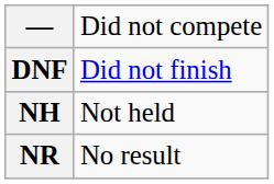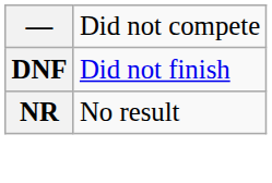 <table class="wikitable">
 <tr>
 <th scope="row">—</th>
 <td>Did not compete</td>
 </tr>
 <tr>
 <th scope="row">DNF</th>
 <td><a href='#'>Did not finish</a></td>
 </tr>
 <tr>
-<th scope="row">NH</th>
-<td>Not held</td>
-</tr>
-<tr>
 <th scope="row" style="text-align: center;">NR</th>
 <td>No result</td>
 </tr>
 </table>
